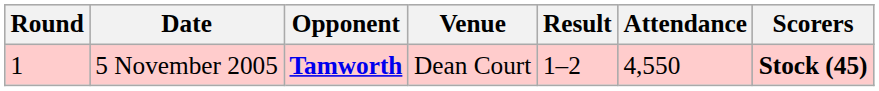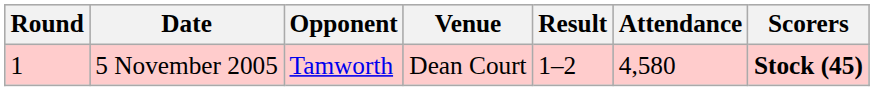 <table class="wikitable">
 <tr>
 <th>Round</th>
 <th>Date</th>
 <th>Opponent</th>
 <th>Venue</th>
 <th>Result</th>
 <th>Attendance</th>
 <th>Scorers</th>
 </tr>
 <tr bgcolor="#FFCCCC">
 <td>1</td>
 <td>5 November 2005</td>
-<td><strong><a href='#'>Tamworth</a></strong></td>
+<td><a href='#'>Tamworth</a></td>
 <td>Dean Court</td>
 <td>1–2</td>
-<td>4,550</td>
+<td>4,580</td>
 <td><strong>Stock (45)</strong></td>
 </tr>
 </table>
